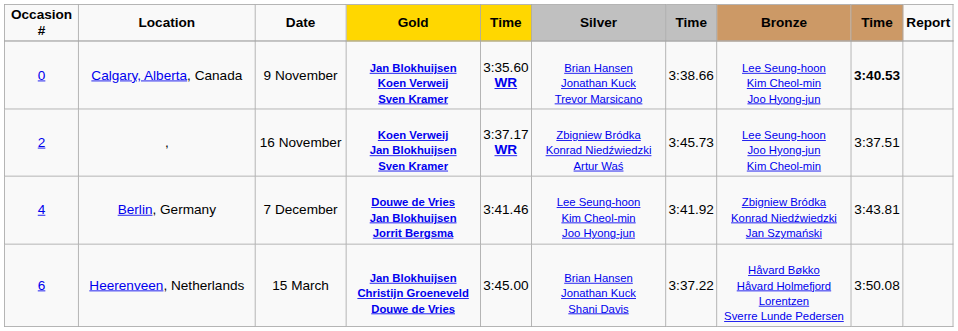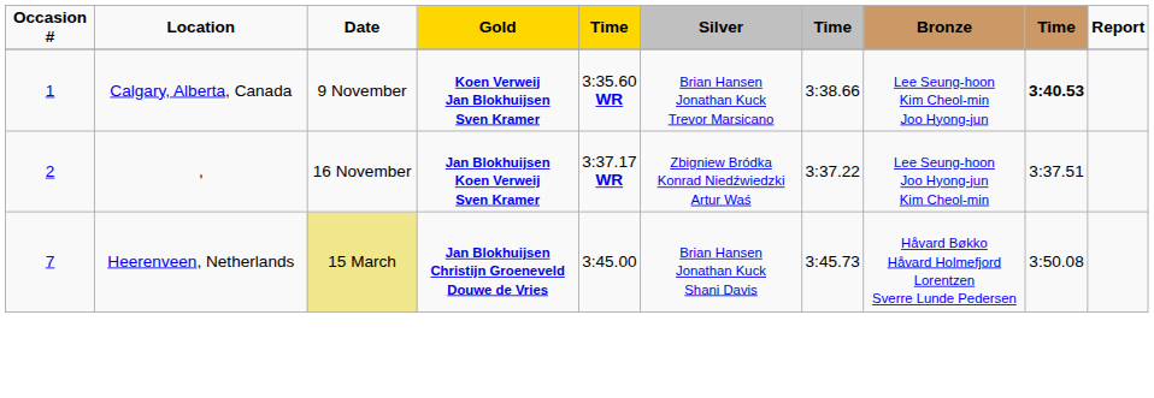 <table class="wikitable">
 <tr>
 <td width="80" align="center"><strong>Occasion #</strong></td>
 <td width="200" align="center"><strong>Location</strong></td>
 <td width="100" align="center"><strong>Date</strong></td>
 <td width="150" bgcolor="gold" align="center"><strong>Gold</strong></td>
 <td width="50" bgcolor="gold" align="center"><strong>Time</strong></td>
 <td width="150" bgcolor="silver" align="center"><strong>Silver</strong></td>
 <td width="50" bgcolor="silver" align="center"><strong>Time</strong></td>
 <td width="150" bgcolor="#CC9966" align="center"><strong>Bronze</strong></td>
 <td width="50" bgcolor="#CC9966" align="center"><strong>Time</strong></td>
 <td width="50" align="center"><strong>Report</strong></td>
 </tr>
 <tr bgcolor="#cccccc">
 </tr>
 <tr>
-<td align="center"><a href='#'>0</a></td>
+<td align="center"><a href='#'>1</a></td>
 <td align="center"><a href='#'>Calgary, Alberta</a>, Canada</td>
 <td align="center">9 November</td>
-<td align="center"><strong><br><small><a href='#'>Jan Blokhuijsen</a><br><a href='#'>Koen Verweij</a><br><a href='#'>Sven Kramer</a></small></strong></td>
+<td align="center"><strong><br><small><a href='#'>Koen Verweij</a><br><a href='#'>Jan Blokhuijsen</a><br><a href='#'>Sven Kramer</a></small></strong></td>
 <td align="center">3:35.60<br><strong><a href='#'>WR</a></strong></td>
 <td align="center"><br><small><a href='#'>Brian Hansen</a><br><a href='#'>Jonathan Kuck</a><br><a href='#'>Trevor Marsicano</a></small></td>
 <td align="center">3:38.66</td>
 <td align="center"><br><small><a href='#'>Lee Seung-hoon</a><br><a href='#'>Kim Cheol-min</a><br><a href='#'>Joo Hyong-jun</a></small></td>
 <td align="center"><strong>3:40.53</strong></td>
 <td align="center"></td>
 </tr>
 <tr>
 <td align="center"><a href='#'>2</a></td>
 <td align="center">, </td>
 <td align="center">16 November</td>
-<td align="center"><strong><br><small><a href='#'>Koen Verweij</a><br><a href='#'>Jan Blokhuijsen</a><br><a href='#'>Sven Kramer</a></small></strong></td>
+<td align="center"><strong><br><small><a href='#'>Jan Blokhuijsen</a><br><a href='#'>Koen Verweij</a><br><a href='#'>Sven Kramer</a></small></strong></td>
 <td align="center">3:37.17<br><strong><a href='#'>WR</a></strong></td>
 <td align="center"><br><small><a href='#'>Zbigniew Bródka</a><br><a href='#'>Konrad Niedźwiedzki</a><br><a href='#'>Artur Waś</a></small></td>
-<td align="center">3:45.73</td>
+<td align="center">3:37.22</td>
 <td align="center"><br><small><a href='#'>Lee Seung-hoon</a><br><a href='#'>Joo Hyong-jun</a><br><a href='#'>Kim Cheol-min</a></small></td>
 <td align="center">3:37.51</td>
 <td align="center"></td>
 </tr>
 <tr>
-<td align="center"><a href='#'>4</a></td>
-<td align="center"><a href='#'>Berlin</a>, Germany</td>
-<td align="center">7 December</td>
-<td align="center"><strong><br><small><a href='#'>Douwe de Vries</a><br><a href='#'>Jan Blokhuijsen</a><br><a href='#'>Jorrit Bergsma</a></small></strong></td>
-<td align="center">3:41.46</td>
-<td align="center"><br><small><a href='#'>Lee Seung-hoon</a><br><a href='#'>Kim Cheol-min</a><br><a href='#'>Joo Hyong-jun</a></small></td>
-<td align="center">3:41.92</td>
-<td align="center"><br><small><a href='#'>Zbigniew Bródka</a><br><a href='#'>Konrad Niedźwiedzki</a><br><a href='#'>Jan Szymański</a></small></td>
-<td align="center">3:43.81</td>
-<td align="center"></td>
-</tr>
-<tr>
-<td align="center"><a href='#'>6</a></td>
+<td align="center"><a href='#'>7</a></td>
 <td align="center"><a href='#'>Heerenveen</a>, Netherlands</td>
-<td align="center">15 March</td>
+<td align="center" style="background: khaki;">15 March</td>
 <td align="center"><strong><br><small><a href='#'>Jan Blokhuijsen</a><br><a href='#'>Christijn Groeneveld</a><br><a href='#'>Douwe de Vries</a></small></strong></td>
 <td align="center">3:45.00</td>
 <td align="center"><br><small><a href='#'>Brian Hansen</a><br><a href='#'>Jonathan Kuck</a><br><a href='#'>Shani Davis</a></small></td>
-<td align="center">3:37.22</td>
+<td align="center">3:45.73</td>
 <td align="center"><br><small><a href='#'>Håvard Bøkko</a><br><a href='#'>Håvard Holmefjord Lorentzen</a><br><a href='#'>Sverre Lunde Pedersen</a></small></td>
 <td align="center">3:50.08</td>
 <td align="center"></td>
 </tr>
 </table>
